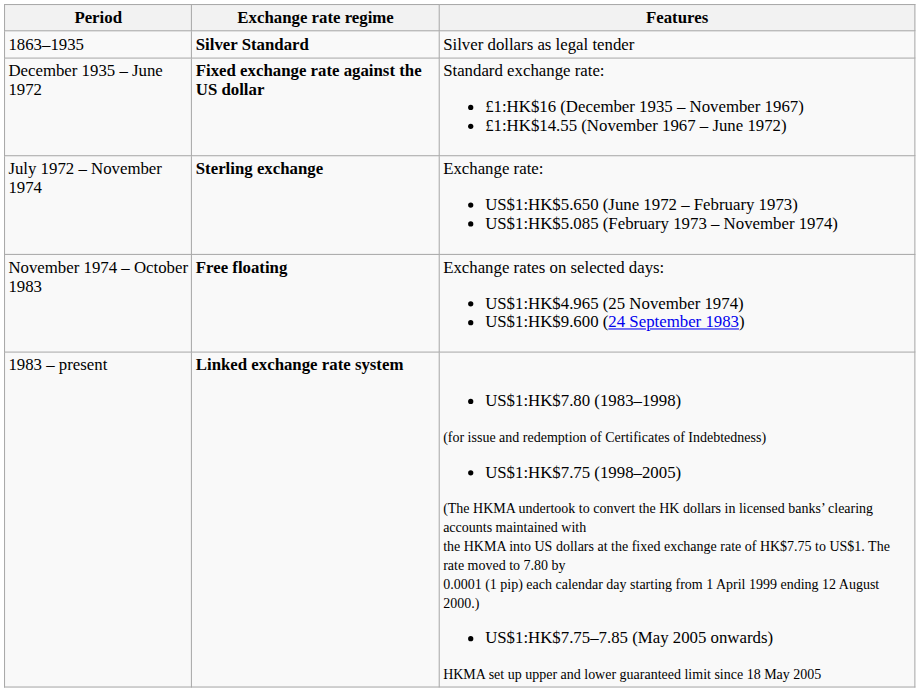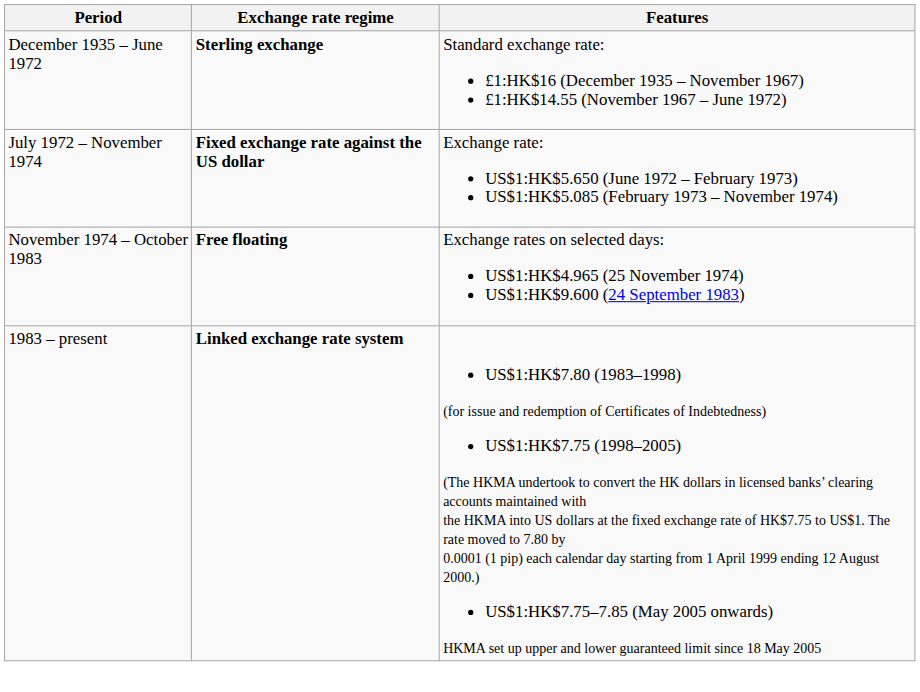 <table class="wikitable">
 <tr>
 <th>Period</th>
 <th>Exchange rate regime</th>
 <th>Features</th>
 </tr>
 <tr style="vertical-align: top;">
-<td>1863–1935</td>
-<td><strong>Silver Standard</strong></td>
-<td>Silver dollars as legal tender</td>
-</tr>
-<tr style="vertical-align: top;">
 <td>December 1935 – June 1972</td>
-<td><strong>Fixed exchange rate against the US dollar</strong></td>
+<td><strong>Sterling exchange</strong></td>
 <td>Standard exchange rate:<br><ul><li>£1:HK$16 (December 1935 – November 1967)</li><li>£1:HK$14.55 (November 1967 – June 1972)</li></ul></td>
 </tr>
 <tr style="vertical-align: top;">
 <td>July 1972 – November 1974</td>
-<td><strong>Sterling exchange</strong></td>
+<td><strong>Fixed exchange rate against the US dollar</strong></td>
 <td>Exchange rate:<br><ul><li>US$1:HK$5.650 (June 1972 – February 1973)</li><li>US$1:HK$5.085 (February 1973 – November 1974)</li></ul></td>
 </tr>
 <tr style="vertical-align: top;">
 <td>November 1974 – October 1983</td>
 <td><strong>Free floating</strong></td>
 <td>Exchange rates on selected days:<br><ul><li>US$1:HK$4.965 (25 November 1974)</li><li>US$1:HK$9.600 (<a href='#'>24 September 1983</a>)</li></ul></td>
 </tr>
 <tr style="vertical-align: top;">
 <td>1983 – present</td>
 <td><strong>Linked exchange rate system</strong></td>
 <td><br><ul><li>US$1:HK$7.80 (1983–1998)</li></ul><small>(for issue and redemption of Certificates of Indebtedness)</small><ul><li>US$1:HK$7.75 (1998–2005)</li></ul><small>(The HKMA undertook to convert the HK dollars in licensed banks’ clearing accounts maintained with <br>the HKMA into US dollars at the fixed exchange rate of HK$7.75 to US$1. The rate moved to 7.80 by<br> 0.0001 (1 pip) each calendar day starting from 1 April 1999 ending 12 August 2000.)</small><ul><li>US$1:HK$7.75–7.85 (May 2005 onwards)</li></ul><small>HKMA set up upper and lower guaranteed limit since 18 May 2005</small></td>
 </tr>
 </table>
